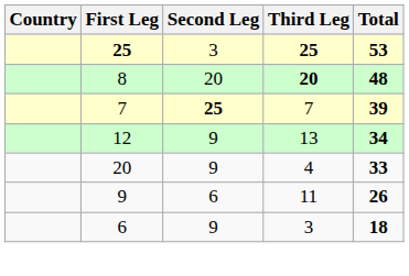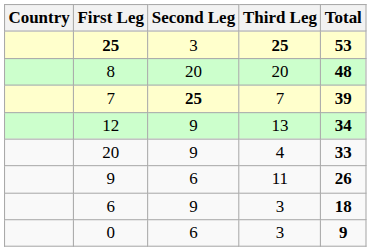 <table class=wikitable style="text-align: center;">
 <tr>
 <th>Country</th>
 <th>First Leg</th>
 <th>Second Leg</th>
 <th>Third Leg</th>
 <th>Total</th>
 </tr>
 <tr bgcolor=#ffffcc>
 <td style="text-align: left;"></td>
 <td><strong>25</strong></td>
 <td>3</td>
 <td><strong>25</strong></td>
 <td><strong>53</strong></td>
 </tr>
 <tr bgcolor=#ccffcc>
 <td style="text-align: left;"></td>
 <td>8</td>
 <td>20</td>
-<td><strong>20</strong></td>
+<td>20</td>
 <td><strong>48</strong></td>
 </tr>
 <tr bgcolor=#ffffcc>
 <td style="text-align: left;"></td>
 <td>7</td>
 <td><strong>25</strong></td>
 <td>7</td>
 <td><strong>39</strong></td>
 </tr>
 <tr bgcolor=#ccffcc>
 <td style="text-align: left;"></td>
 <td>12</td>
 <td>9</td>
 <td>13</td>
 <td><strong>34</strong></td>
 </tr>
 <tr>
 <td style="text-align: left;"></td>
 <td>20</td>
 <td>9</td>
 <td>4</td>
 <td><strong>33</strong></td>
 </tr>
 <tr>
 <td style="text-align: left;"></td>
 <td>9</td>
 <td>6</td>
 <td>11</td>
 <td><strong>26</strong></td>
 </tr>
 <tr>
 <td style="text-align: left;"></td>
 <td>6</td>
 <td>9</td>
 <td>3</td>
 <td><strong>18</strong></td>
 </tr>
+<tr>
+<td style="text-align: left;"></td>
+<td>0</td>
+<td>6</td>
+<td>3</td>
+<td><strong>9</strong></td>
+</tr>
 </table>
